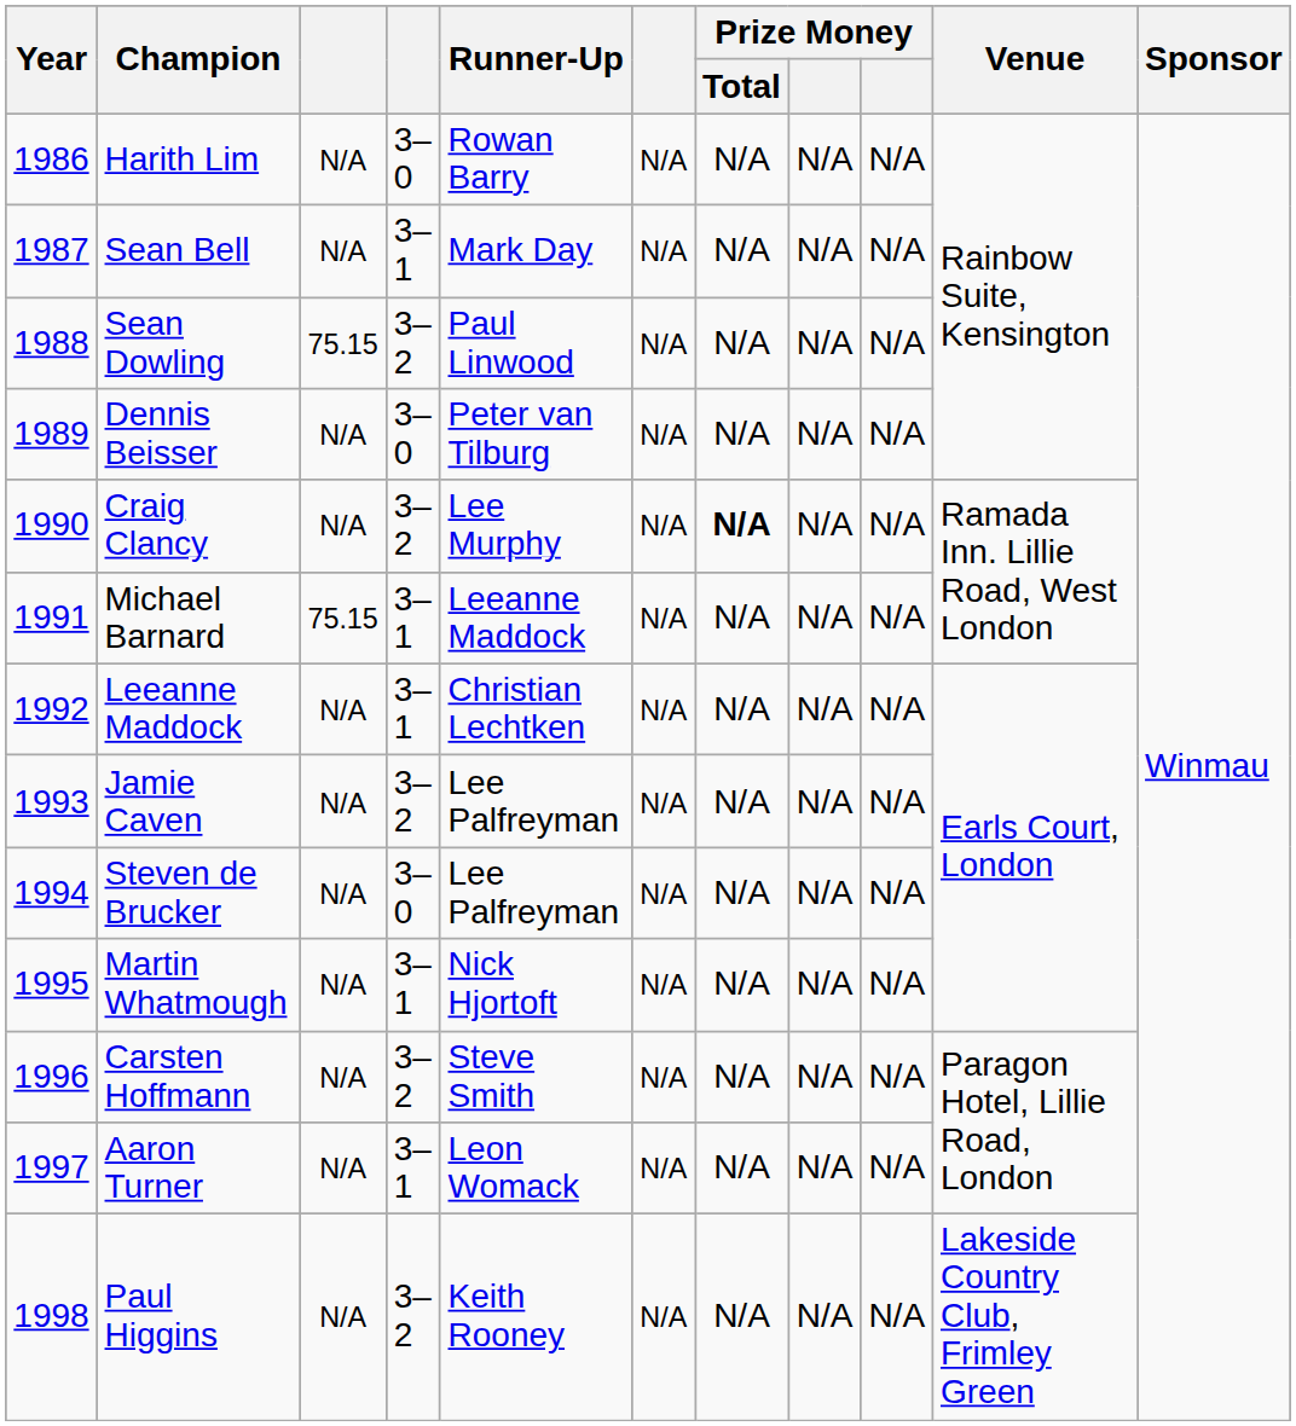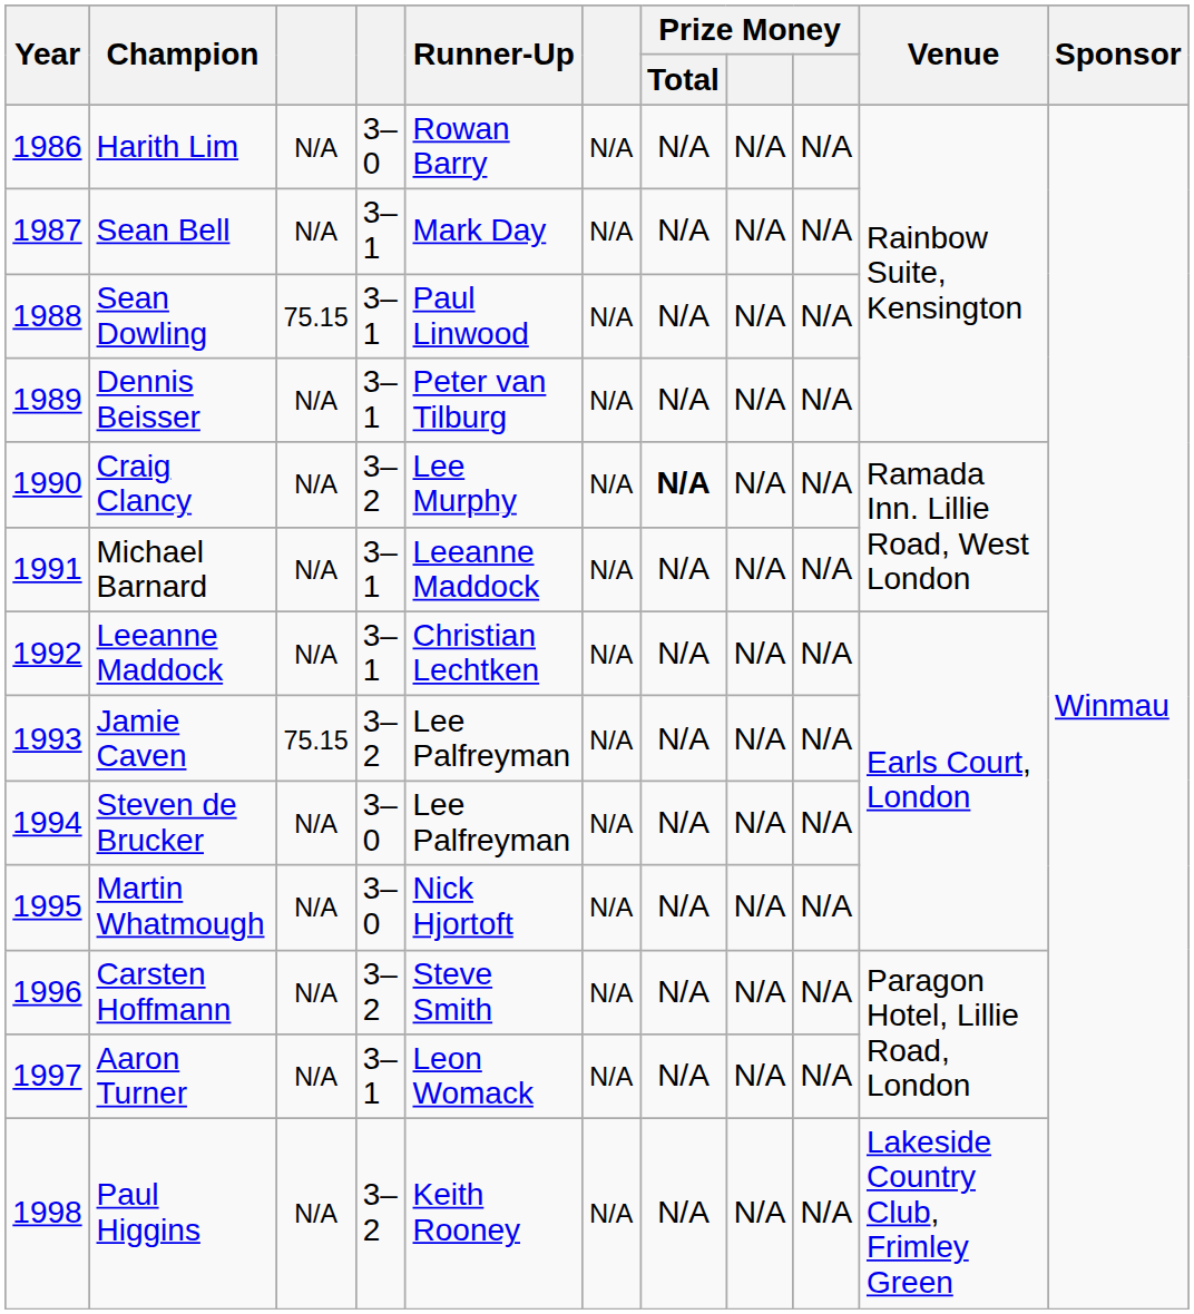 <table class="wikitable sortable">
 <tr>
 <th rowspan=2>Year</th>
 <th rowspan=2>Champion</th>
 <th rowspan=2></th>
 <th rowspan=2></th>
 <th rowspan=2>Runner-Up</th>
 <th rowspan=2></th>
 <th colspan=3>Prize Money</th>
 <th rowspan=2>Venue</th>
 <th rowspan=2>Sponsor</th>
 </tr>
 <tr>
 <th>Total</th>
 <th></th>
 <th></th>
 </tr>
 <tr>
 <td><a href='#'>1986</a></td>
 <td> <a href='#'>Harith Lim</a></td>
 <td align="center"><small><span>N/A</span></small></td>
 <td>3–0</td>
 <td> <a href='#'>Rowan Barry</a></td>
 <td align="center"><small><span>N/A</span></small></td>
 <td align=center>N/A</td>
 <td align=center>N/A</td>
 <td align=center>N/A</td>
 <td rowspan=4>Rainbow Suite, Kensington</td>
 <td rowspan=13><a href='#'>Winmau</a></td>
 </tr>
 <tr>
 <td><a href='#'>1987</a></td>
 <td> <a href='#'>Sean Bell</a></td>
 <td align="center"><small><span>N/A</span></small></td>
 <td>3–1</td>
 <td> <a href='#'>Mark Day</a></td>
 <td align="center"><small><span>N/A</span></small></td>
 <td align=center>N/A</td>
 <td align=center>N/A</td>
 <td align=center>N/A</td>
 </tr>
 <tr>
 <td><a href='#'>1988</a></td>
 <td> <a href='#'>Sean Dowling</a></td>
 <td align="center"><small><span>75.15</span></small></td>
-<td>3–2</td>
+<td>3–1</td>
 <td> <a href='#'>Paul Linwood</a></td>
 <td align="center"><small><span>N/A</span></small></td>
 <td align=center>N/A</td>
 <td align=center>N/A</td>
 <td align=center>N/A</td>
 </tr>
 <tr>
 <td><a href='#'>1989</a></td>
 <td> <a href='#'>Dennis Beisser</a></td>
 <td align="center"><small><span>N/A</span></small></td>
-<td>3–0</td>
+<td>3–1</td>
 <td> <a href='#'>Peter van Tilburg</a></td>
 <td align="center"><small><span>N/A</span></small></td>
 <td align=center>N/A</td>
 <td align=center>N/A</td>
 <td align=center>N/A</td>
 </tr>
 <tr>
 <td><a href='#'>1990</a></td>
 <td> <a href='#'>Craig Clancy</a></td>
 <td align="center"><small><span>N/A</span></small></td>
 <td>3–2</td>
 <td> <a href='#'>Lee Murphy</a></td>
 <td align="center"><small><span>N/A</span></small></td>
 <td align=center><strong>N/A</strong></td>
 <td align=center>N/A</td>
 <td align=center>N/A</td>
 <td rowspan=2>Ramada Inn. Lillie Road, West London</td>
 </tr>
 <tr>
 <td><a href='#'>1991</a></td>
 <td> Michael Barnard</td>
-<td align="center"><small><span>75.15</span></small></td>
+<td align="center"><small><span>N/A</span></small></td>
 <td>3–1</td>
 <td> <a href='#'>Leeanne Maddock</a></td>
 <td align="center"><small><span>N/A</span></small></td>
 <td align=center>N/A</td>
 <td align=center>N/A</td>
 <td align=center>N/A</td>
 </tr>
 <tr>
 <td><a href='#'>1992</a></td>
 <td> <a href='#'>Leeanne Maddock</a></td>
 <td align="center"><small><span>N/A</span></small></td>
 <td>3–1</td>
 <td> <a href='#'>Christian Lechtken</a></td>
 <td align="center"><small><span>N/A</span></small></td>
 <td align=center>N/A</td>
 <td align=center>N/A</td>
 <td align=center>N/A</td>
 <td rowspan=4><a href='#'>Earls Court</a>, <a href='#'>London</a></td>
 </tr>
 <tr>
 <td><a href='#'>1993</a></td>
 <td> <a href='#'>Jamie Caven</a></td>
-<td align="center"><small><span>N/A</span></small></td>
+<td align="center"><small><span>75.15</span></small></td>
 <td>3–2</td>
 <td> Lee Palfreyman</td>
 <td align="center"><small><span>N/A</span></small></td>
 <td align=center>N/A</td>
 <td align=center>N/A</td>
 <td align=center>N/A</td>
 </tr>
 <tr>
 <td><a href='#'>1994</a></td>
 <td> <a href='#'>Steven de Brucker</a></td>
 <td align="center"><small><span>N/A</span></small></td>
 <td>3–0</td>
 <td> Lee Palfreyman</td>
 <td align="center"><small><span>N/A</span></small></td>
 <td align=center>N/A</td>
 <td align=center>N/A</td>
 <td align=center>N/A</td>
 </tr>
 <tr>
 <td><a href='#'>1995</a></td>
 <td> <a href='#'>Martin Whatmough</a></td>
 <td align="center"><small><span>N/A</span></small></td>
-<td>3–1</td>
+<td>3–0</td>
 <td> <a href='#'>Nick Hjortoft</a></td>
 <td align="center"><small><span>N/A</span></small></td>
 <td align=center>N/A</td>
 <td align=center>N/A</td>
 <td align=center>N/A</td>
 </tr>
 <tr>
 <td><a href='#'>1996</a></td>
 <td> <a href='#'>Carsten Hoffmann</a></td>
 <td align="center"><small><span>N/A</span></small></td>
 <td>3–2</td>
 <td> <a href='#'>Steve Smith</a></td>
 <td align="center"><small><span>N/A</span></small></td>
 <td align=center>N/A</td>
 <td align=center>N/A</td>
 <td align=center>N/A</td>
 <td rowspan=2>Paragon Hotel, Lillie Road, London</td>
 </tr>
 <tr>
 <td><a href='#'>1997</a></td>
 <td> <a href='#'>Aaron Turner</a></td>
 <td align="center"><small><span>N/A</span></small></td>
 <td>3–1</td>
 <td> <a href='#'>Leon Womack</a></td>
 <td align="center"><small><span>N/A</span></small></td>
 <td align=center>N/A</td>
 <td align=center>N/A</td>
 <td align=center>N/A</td>
 </tr>
 <tr>
 <td><a href='#'>1998</a></td>
 <td> <a href='#'>Paul Higgins</a></td>
 <td align="center"><small><span>N/A</span></small></td>
 <td>3–2</td>
 <td> <a href='#'>Keith Rooney</a></td>
 <td align="center"><small><span>N/A</span></small></td>
 <td align=center>N/A</td>
 <td align=center>N/A</td>
 <td align=center>N/A</td>
 <td rowspan=1><a href='#'>Lakeside Country Club</a>, <a href='#'>Frimley Green</a></td>
 </tr>
 </table>
